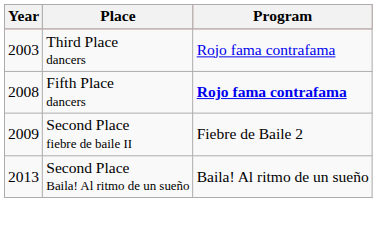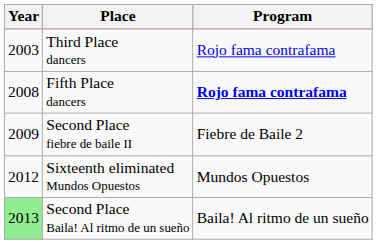 <table class="wikitable">
 <tr style="background:#a00; color:black;">
 <th>Year</th>
 <th>Place</th>
 <th>Program</th>
 </tr>
 <tr>
 <td>2003</td>
 <td>Third Place<br><small>dancers</small></td>
 <td><a href='#'>Rojo fama contrafama</a></td>
 </tr>
 <tr>
 <td>2008</td>
 <td>Fifth Place<br><small>dancers</small></td>
 <td><strong><a href='#'>Rojo fama contrafama</a></strong></td>
 </tr>
 <tr>
 <td>2009</td>
 <td>Second Place<br><small>fiebre de baile II</small></td>
 <td>Fiebre de Baile 2</td>
 </tr>
 <tr>
-<td>2013</td>
+<td>2012</td>
+<td>Sixteenth eliminated<br><small>Mundos Opuestos</small></td>
+<td>Mundos Opuestos</td>
+</tr>
+<tr>
+<td style="background: lightgreen;">2013</td>
 <td>Second Place<br><small>Baila! Al ritmo de un sueño</small></td>
 <td>Baila! Al ritmo de un sueño</td>
 </tr>
 </table>
